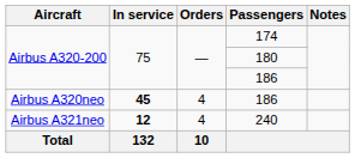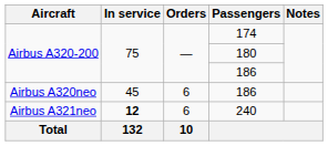 <table class="wikitable" style="margin:1em auto; border-collapse:collapse;text-align:center">
 <tr>
 <th>Aircraft</th>
 <th>In service</th>
 <th>Orders</th>
 <th>Passengers</th>
 <th>Notes</th>
 </tr>
 <tr>
 <td rowspan="3"><a href='#'>Airbus A320-200</a></td>
 <td rowspan="3">75</td>
 <td rowspan="3">—</td>
 <td>174</td>
 <td rowspan="3"></td>
 </tr>
 <tr>
 <td>180</td>
 </tr>
 <tr>
 <td>186</td>
 </tr>
 <tr>
 <td><a href='#'>Airbus A320neo</a></td>
-<td><strong>45</strong></td>
-<td>4</td>
+<td>45</td>
+<td>6</td>
 <td>186</td>
 <td></td>
 </tr>
 <tr>
 <td><a href='#'>Airbus A321neo</a></td>
 <td><strong>12</strong></td>
-<td>4</td>
+<td>6</td>
 <td>240</td>
 <td></td>
 </tr>
 <tr>
 <th>Total</th>
 <th>132</th>
 <th>10</th>
 <th colspan="2"></th>
 </tr>
 </table>
